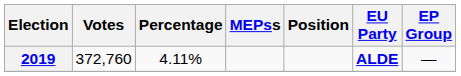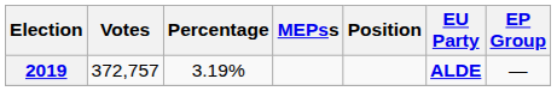 <table class=wikitable style="text-align: right;" width=60%>
 <tr>
 <th>Election</th>
 <th>Votes</th>
 <th>Percentage</th>
 <th><a href='#'>MEPs</a>s</th>
 <th>Position</th>
 <th><a href='#'>EU Party</a></th>
 <th><a href='#'>EP Group</a></th>
 </tr>
 <tr style="text-align:center;">
 <th><a href='#'>2019</a></th>
-<td>372,760</td>
-<td>4.11%</td>
+<td>372,757</td>
+<td>3.19%</td>
 <td></td>
 <td></td>
 <td><strong><a href='#'>ALDE</a></strong></td>
 <td>—</td>
 </tr>
 <tr>
 </tr>
 </table>
